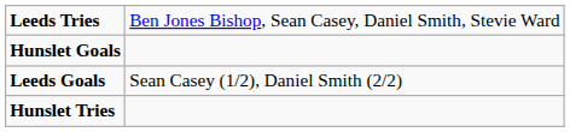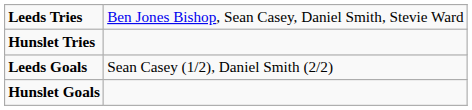 <table class="wikitable" style="font-size:85%;">
 <tr>
 <td><strong>Leeds Tries</strong></td>
 <td><a href='#'>Ben Jones Bishop</a>, Sean Casey, Daniel Smith, Stevie Ward</td>
 </tr>
 <tr>
-<td><strong>Hunslet Goals</strong></td>
+<td><strong>Hunslet Tries</strong></td>
 <td></td>
 </tr>
 <tr>
 <td><strong>Leeds Goals</strong></td>
 <td>Sean Casey (1/2), Daniel Smith (2/2)</td>
 </tr>
 <tr>
-<td><strong>Hunslet Tries</strong></td>
+<td><strong>Hunslet Goals</strong></td>
 <td></td>
 </tr>
 </table>
